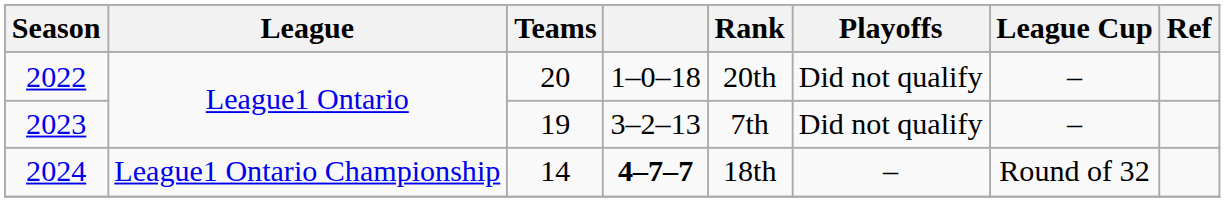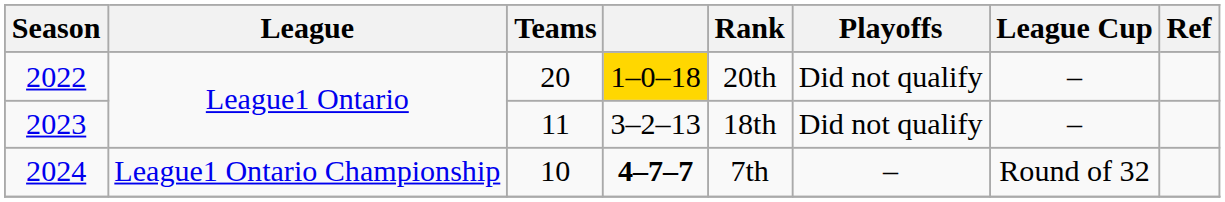 <table class="wikitable" style="text-align: center;">
 <tr>
 <th>Season</th>
 <th>League</th>
 <th>Teams</th>
 <th></th>
 <th>Rank</th>
 <th>Playoffs</th>
 <th>League Cup</th>
 <th>Ref</th>
 </tr>
 <tr>
 <td><a href='#'>2022</a></td>
 <td rowspan="2"><a href='#'>League1 Ontario</a></td>
 <td>20</td>
-<td>1–0–18</td>
+<td style="background: gold;">1–0–18</td>
 <td>20th</td>
 <td>Did not qualify</td>
 <td>–</td>
 <td></td>
 </tr>
 <tr>
 <td><a href='#'>2023</a></td>
-<td>19</td>
+<td>11</td>
 <td>3–2–13</td>
-<td>7th</td>
+<td>18th</td>
 <td>Did not qualify</td>
 <td>–</td>
 <td></td>
 </tr>
 <tr>
 <td><a href='#'>2024</a></td>
 <td><a href='#'>League1 Ontario Championship</a></td>
-<td>14</td>
+<td>10</td>
 <td><strong>4–7–7</strong></td>
-<td>18th</td>
+<td>7th</td>
 <td>–</td>
 <td>Round of 32</td>
 <td></td>
 </tr>
 <tr>
 </tr>
 </table>
